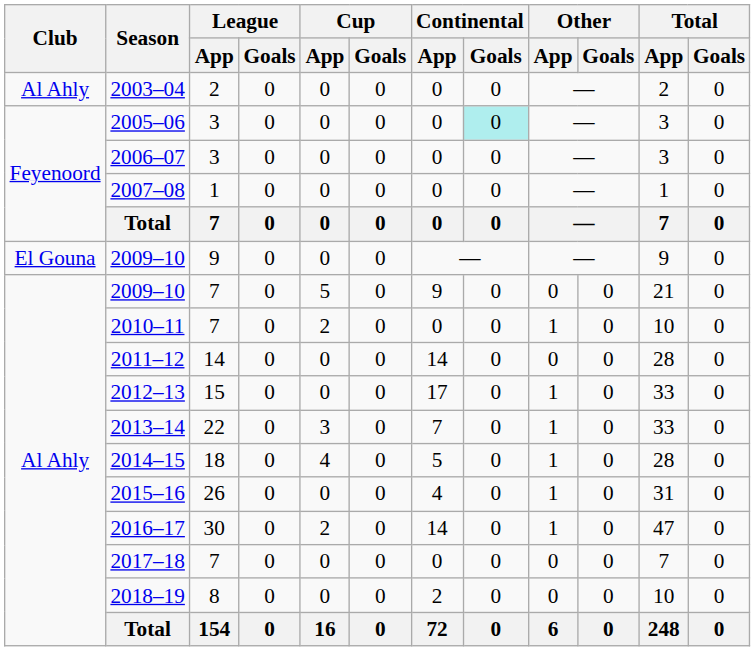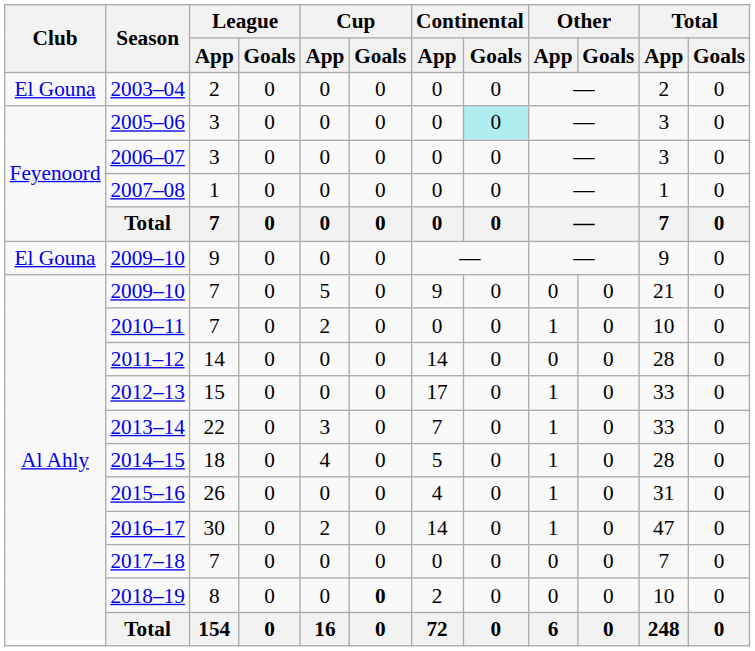 <table class="wikitable" style="text-align:center">
 <tr>
 <th rowspan="2">Club</th>
 <th rowspan="2">Season</th>
 <th colspan="2">League</th>
 <th colspan="2">Cup</th>
 <th colspan="2">Continental</th>
 <th colspan="2">Other</th>
 <th colspan="2">Total</th>
 </tr>
 <tr>
 <th>App</th>
 <th>Goals</th>
 <th>App</th>
 <th>Goals</th>
 <th>App</th>
 <th>Goals</th>
 <th>App</th>
 <th>Goals</th>
 <th>App</th>
 <th>Goals</th>
 </tr>
 <tr>
-<td><a href='#'>Al Ahly</a></td>
+<td><a href='#'>El Gouna</a></td>
 <td><a href='#'>2003–04</a></td>
 <td>2</td>
 <td>0</td>
 <td>0</td>
 <td>0</td>
 <td>0</td>
 <td>0</td>
 <td colspan="2">—</td>
 <td>2</td>
 <td>0</td>
 </tr>
 <tr>
 <td rowspan="4"><a href='#'>Feyenoord</a></td>
 <td><a href='#'>2005–06</a></td>
 <td>3</td>
 <td>0</td>
 <td>0</td>
 <td>0</td>
 <td>0</td>
 <td style="background: paleturquoise;">0</td>
 <td colspan="2">—</td>
 <td>3</td>
 <td>0</td>
 </tr>
 <tr>
 <td><a href='#'>2006–07</a></td>
 <td>3</td>
 <td>0</td>
 <td>0</td>
 <td>0</td>
 <td>0</td>
 <td>0</td>
 <td colspan="2">—</td>
 <td>3</td>
 <td>0</td>
 </tr>
 <tr>
 <td><a href='#'>2007–08</a></td>
 <td>1</td>
 <td>0</td>
 <td>0</td>
 <td>0</td>
 <td>0</td>
 <td>0</td>
 <td colspan="2">—</td>
 <td>1</td>
 <td>0</td>
 </tr>
 <tr>
 <th>Total</th>
 <th>7</th>
 <th>0</th>
 <th>0</th>
 <th>0</th>
 <th>0</th>
 <th>0</th>
 <th colspan="2">—</th>
 <th>7</th>
 <th>0</th>
 </tr>
 <tr>
 <td><a href='#'>El Gouna</a></td>
 <td><a href='#'>2009–10</a></td>
 <td>9</td>
 <td>0</td>
 <td>0</td>
 <td>0</td>
 <td colspan="2">—</td>
 <td colspan="2">—</td>
 <td>9</td>
 <td>0</td>
 </tr>
 <tr>
 <td rowspan="13"><a href='#'>Al Ahly</a></td>
 <td><a href='#'>2009–10</a></td>
 <td>7</td>
 <td>0</td>
 <td>5</td>
 <td>0</td>
 <td>9</td>
 <td>0</td>
 <td>0</td>
 <td>0</td>
 <td>21</td>
 <td>0</td>
 </tr>
 <tr>
 <td><a href='#'>2010–11</a></td>
 <td>7</td>
 <td>0</td>
 <td>2</td>
 <td>0</td>
 <td>0</td>
 <td>0</td>
 <td>1</td>
 <td>0</td>
 <td>10</td>
 <td>0</td>
 </tr>
 <tr>
 <td><a href='#'>2011–12</a></td>
 <td>14</td>
 <td>0</td>
 <td>0</td>
 <td>0</td>
 <td>14</td>
 <td>0</td>
 <td>0</td>
 <td>0</td>
 <td>28</td>
 <td>0</td>
 </tr>
 <tr>
 <td><a href='#'>2012–13</a></td>
 <td>15</td>
 <td>0</td>
 <td>0</td>
 <td>0</td>
 <td>17</td>
 <td>0</td>
 <td>1</td>
 <td>0</td>
 <td>33</td>
 <td>0</td>
 </tr>
 <tr>
 <td><a href='#'>2013–14</a></td>
 <td>22</td>
 <td>0</td>
 <td>3</td>
 <td>0</td>
 <td>7</td>
 <td>0</td>
 <td>1</td>
 <td>0</td>
 <td>33</td>
 <td>0</td>
 </tr>
 <tr>
 <td><a href='#'>2014–15</a></td>
 <td>18</td>
 <td>0</td>
 <td>4</td>
 <td>0</td>
 <td>5</td>
 <td>0</td>
 <td>1</td>
 <td>0</td>
 <td>28</td>
 <td>0</td>
 </tr>
 <tr>
 <td><a href='#'>2015–16</a></td>
 <td>26</td>
 <td>0</td>
 <td>0</td>
 <td>0</td>
 <td>4</td>
 <td>0</td>
 <td>1</td>
 <td>0</td>
 <td>31</td>
 <td>0</td>
 </tr>
 <tr>
 <td><a href='#'>2016–17</a></td>
 <td>30</td>
 <td>0</td>
 <td>2</td>
 <td>0</td>
 <td>14</td>
 <td>0</td>
 <td>1</td>
 <td>0</td>
 <td>47</td>
 <td>0</td>
 </tr>
 <tr>
 <td><a href='#'>2017–18</a></td>
 <td>7</td>
 <td>0</td>
 <td>0</td>
 <td>0</td>
 <td>0</td>
 <td>0</td>
 <td>0</td>
 <td>0</td>
 <td>7</td>
 <td>0</td>
 </tr>
 <tr>
 <td><a href='#'>2018–19</a></td>
 <td>8</td>
 <td>0</td>
 <td>0</td>
-<td>0</td>
+<td><strong>0</strong></td>
 <td>2</td>
 <td>0</td>
 <td>0</td>
 <td>0</td>
 <td>10</td>
 <td>0</td>
 </tr>
 <tr>
 <th>Total</th>
 <th>154</th>
 <th>0</th>
 <th>16</th>
 <th>0</th>
 <th>72</th>
 <th>0</th>
 <th>6</th>
 <th>0</th>
 <th>248</th>
 <th>0</th>
 </tr>
 </table>
